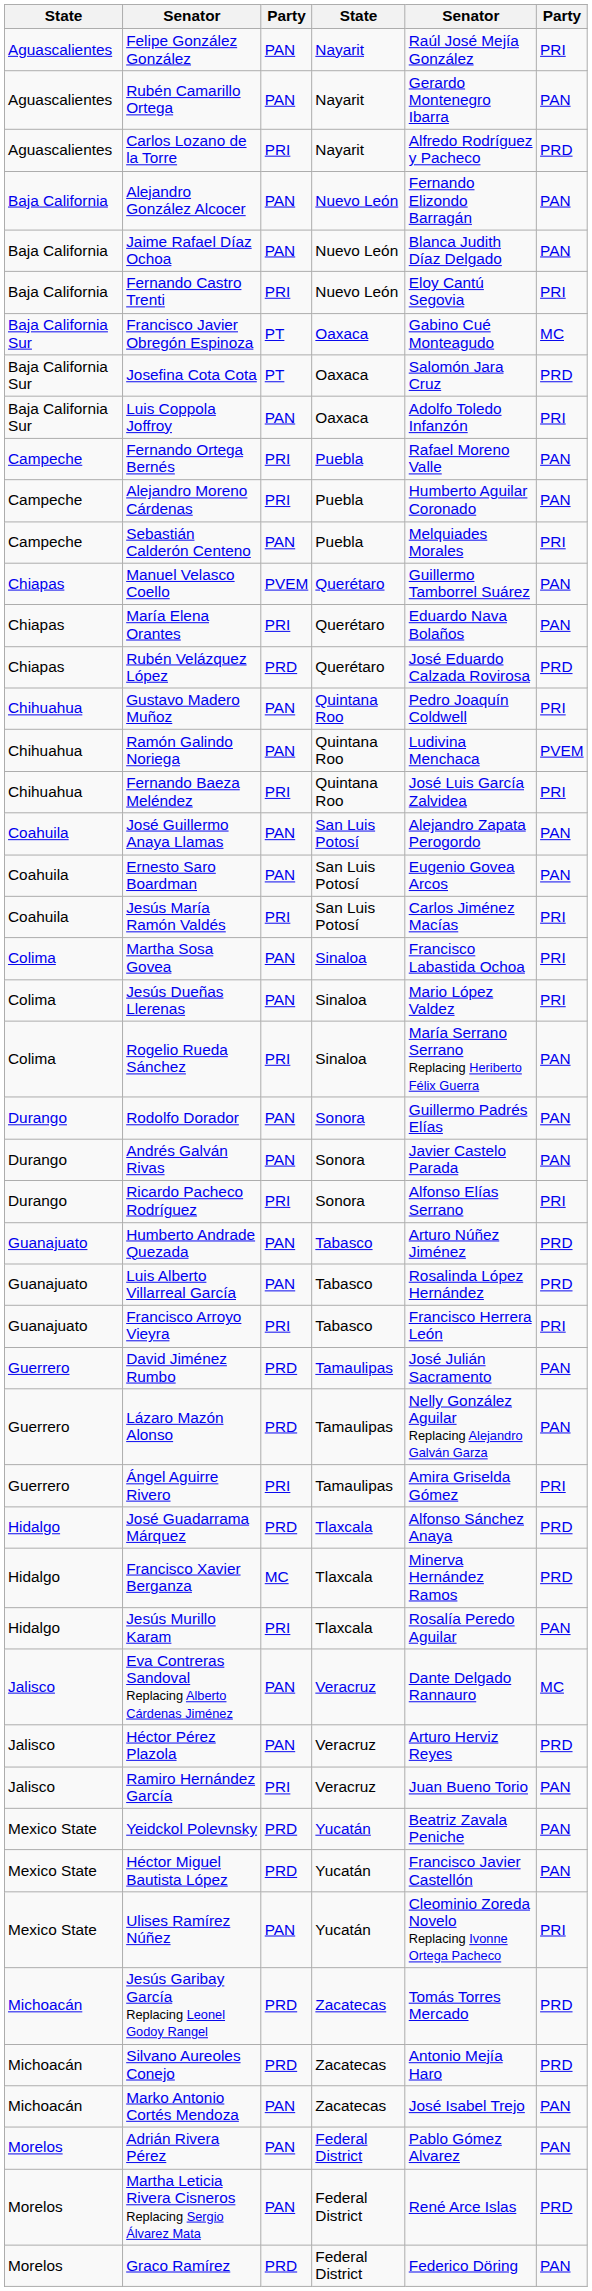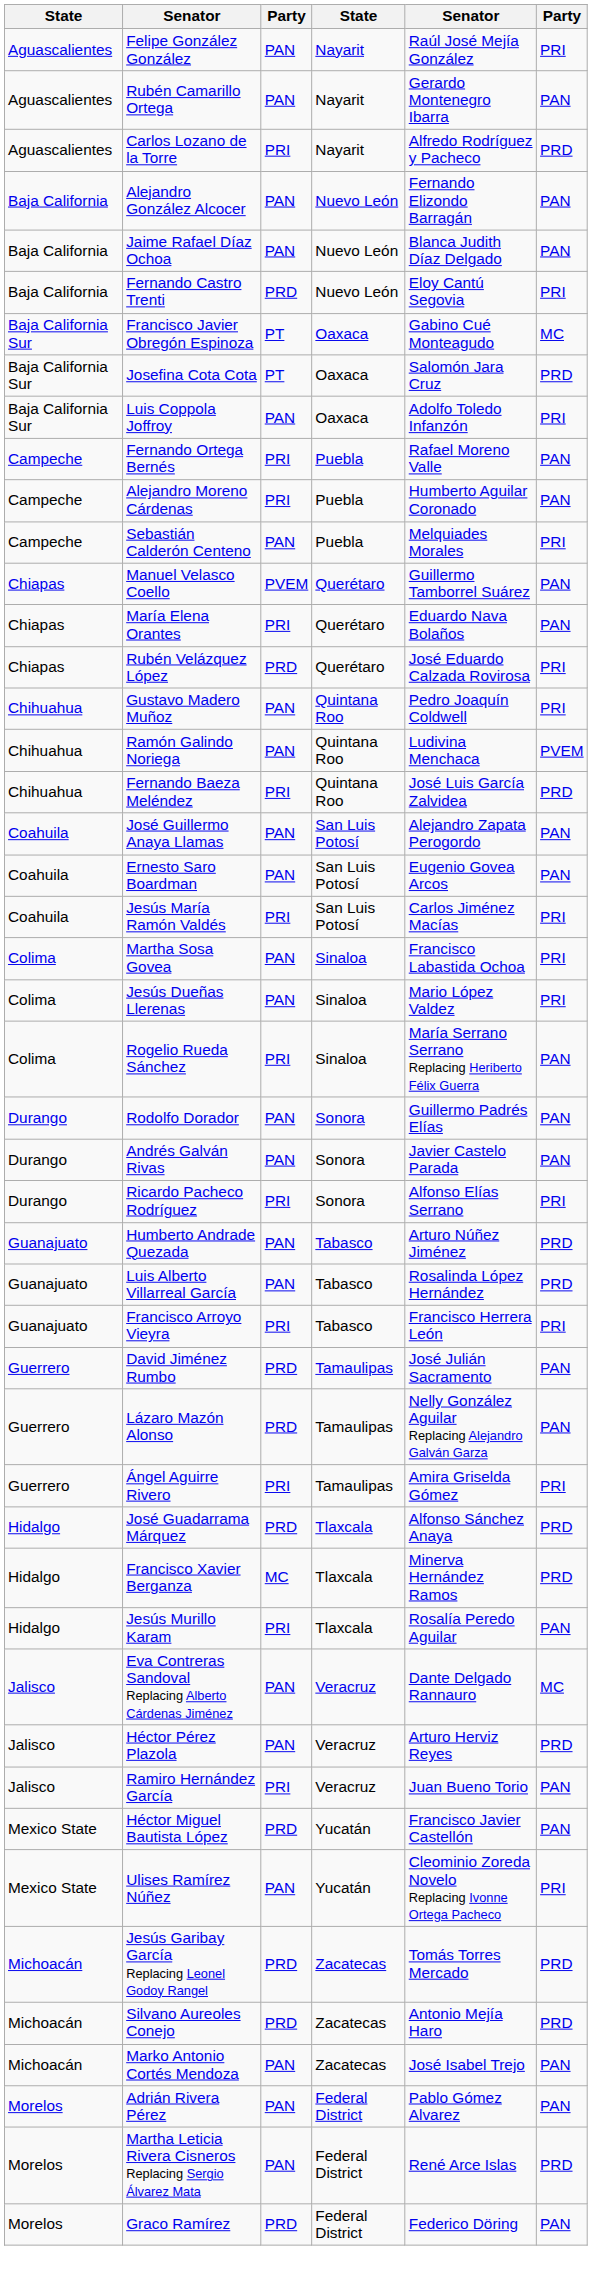 <table class="wikitable">
 <tr style="background:#efefef;">
 <th>State</th>
 <th>Senator</th>
 <th>Party</th>
 <th>State</th>
 <th>Senator</th>
 <th>Party</th>
 </tr>
 <tr>
 <td><a href='#'>Aguascalientes</a></td>
 <td><a href='#'>Felipe González González</a></td>
 <td><a href='#'>PAN</a></td>
 <td><a href='#'>Nayarit</a></td>
 <td><a href='#'>Raúl José Mejía González</a></td>
 <td><a href='#'>PRI</a></td>
 </tr>
 <tr>
 <td>Aguascalientes</td>
 <td><a href='#'>Rubén Camarillo Ortega</a></td>
 <td><a href='#'>PAN</a></td>
 <td>Nayarit</td>
 <td><a href='#'>Gerardo Montenegro Ibarra</a></td>
 <td><a href='#'>PAN</a></td>
 </tr>
 <tr>
 <td>Aguascalientes</td>
 <td><a href='#'>Carlos Lozano de la Torre</a></td>
 <td><a href='#'>PRI</a></td>
 <td>Nayarit</td>
 <td><a href='#'>Alfredo Rodríguez y Pacheco</a></td>
 <td><a href='#'>PRD</a></td>
 </tr>
 <tr>
 <td><a href='#'>Baja California</a></td>
 <td><a href='#'>Alejandro González Alcocer</a></td>
 <td><a href='#'>PAN</a></td>
 <td><a href='#'>Nuevo León</a></td>
 <td><a href='#'>Fernando Elizondo Barragán</a></td>
 <td><a href='#'>PAN</a></td>
 </tr>
 <tr>
 <td>Baja California</td>
 <td><a href='#'>Jaime Rafael Díaz Ochoa</a></td>
 <td><a href='#'>PAN</a></td>
 <td>Nuevo León</td>
 <td><a href='#'>Blanca Judith Díaz Delgado</a></td>
 <td><a href='#'>PAN</a></td>
 </tr>
 <tr>
 <td>Baja California</td>
 <td><a href='#'>Fernando Castro Trenti</a></td>
-<td><a href='#'>PRI</a></td>
+<td><a href='#'>PRD</a></td>
 <td>Nuevo León</td>
 <td><a href='#'>Eloy Cantú Segovia</a></td>
 <td><a href='#'>PRI</a></td>
 </tr>
 <tr>
 <td><a href='#'>Baja California Sur</a></td>
 <td><a href='#'>Francisco Javier Obregón Espinoza</a></td>
 <td><a href='#'>PT</a></td>
 <td><a href='#'>Oaxaca</a></td>
 <td><a href='#'>Gabino Cué Monteagudo</a></td>
 <td><a href='#'>MC</a></td>
 </tr>
 <tr>
 <td>Baja California Sur</td>
 <td><a href='#'>Josefina Cota Cota</a></td>
 <td><a href='#'>PT</a></td>
 <td>Oaxaca</td>
 <td><a href='#'>Salomón Jara Cruz</a></td>
 <td><a href='#'>PRD</a></td>
 </tr>
 <tr>
 <td>Baja California Sur</td>
 <td><a href='#'>Luis Coppola Joffroy</a></td>
 <td><a href='#'>PAN</a></td>
 <td>Oaxaca</td>
 <td><a href='#'>Adolfo Toledo Infanzón</a></td>
 <td><a href='#'>PRI</a></td>
 </tr>
 <tr>
 <td><a href='#'>Campeche</a></td>
 <td><a href='#'>Fernando Ortega Bernés</a></td>
 <td><a href='#'>PRI</a></td>
 <td><a href='#'>Puebla</a></td>
 <td><a href='#'>Rafael Moreno Valle</a></td>
 <td><a href='#'>PAN</a></td>
 </tr>
 <tr>
 <td>Campeche</td>
 <td><a href='#'>Alejandro Moreno Cárdenas</a></td>
 <td><a href='#'>PRI</a></td>
 <td>Puebla</td>
 <td><a href='#'>Humberto Aguilar Coronado</a></td>
 <td><a href='#'>PAN</a></td>
 </tr>
 <tr>
 <td>Campeche</td>
 <td><a href='#'>Sebastián Calderón Centeno</a></td>
 <td><a href='#'>PAN</a></td>
 <td>Puebla</td>
 <td><a href='#'>Melquiades Morales</a></td>
 <td><a href='#'>PRI</a></td>
 </tr>
 <tr>
 <td><a href='#'>Chiapas</a></td>
 <td><a href='#'>Manuel Velasco Coello</a></td>
 <td><a href='#'>PVEM</a></td>
 <td><a href='#'>Querétaro</a></td>
 <td><a href='#'>Guillermo Tamborrel Suárez</a></td>
 <td><a href='#'>PAN</a></td>
 </tr>
 <tr>
 <td>Chiapas</td>
 <td><a href='#'>María Elena Orantes</a></td>
 <td><a href='#'>PRI</a></td>
 <td>Querétaro</td>
 <td><a href='#'>Eduardo Nava Bolaños</a></td>
 <td><a href='#'>PAN</a></td>
 </tr>
 <tr>
 <td>Chiapas</td>
 <td><a href='#'>Rubén Velázquez López</a></td>
 <td><a href='#'>PRD</a></td>
 <td>Querétaro</td>
 <td><a href='#'>José Eduardo Calzada Rovirosa</a></td>
-<td><a href='#'>PRD</a></td>
+<td><a href='#'>PRI</a></td>
 </tr>
 <tr>
 <td><a href='#'>Chihuahua</a></td>
 <td><a href='#'>Gustavo Madero Muñoz</a></td>
 <td><a href='#'>PAN</a></td>
 <td><a href='#'>Quintana Roo</a></td>
 <td><a href='#'>Pedro Joaquín Coldwell</a></td>
 <td><a href='#'>PRI</a></td>
 </tr>
 <tr>
 <td>Chihuahua</td>
 <td><a href='#'>Ramón Galindo Noriega</a></td>
 <td><a href='#'>PAN</a></td>
 <td>Quintana Roo</td>
 <td><a href='#'>Ludivina Menchaca</a></td>
 <td><a href='#'>PVEM</a></td>
 </tr>
 <tr>
 <td>Chihuahua</td>
 <td><a href='#'>Fernando Baeza Meléndez</a></td>
 <td><a href='#'>PRI</a></td>
 <td>Quintana Roo</td>
 <td><a href='#'>José Luis García Zalvidea</a></td>
-<td><a href='#'>PRI</a></td>
+<td><a href='#'>PRD</a></td>
 </tr>
 <tr>
 <td><a href='#'>Coahuila</a></td>
 <td><a href='#'>José Guillermo Anaya Llamas</a></td>
 <td><a href='#'>PAN</a></td>
 <td><a href='#'>San Luis Potosí</a></td>
 <td><a href='#'>Alejandro Zapata Perogordo</a></td>
 <td><a href='#'>PAN</a></td>
 </tr>
 <tr>
 <td>Coahuila</td>
 <td><a href='#'>Ernesto Saro Boardman</a></td>
 <td><a href='#'>PAN</a></td>
 <td>San Luis Potosí</td>
 <td><a href='#'>Eugenio Govea Arcos</a></td>
 <td><a href='#'>PAN</a></td>
 </tr>
 <tr>
 <td>Coahuila</td>
 <td><a href='#'>Jesús María Ramón Valdés</a></td>
 <td><a href='#'>PRI</a></td>
 <td>San Luis Potosí</td>
 <td><a href='#'>Carlos Jiménez Macías</a></td>
 <td><a href='#'>PRI</a></td>
 </tr>
 <tr>
 <td><a href='#'>Colima</a></td>
 <td><a href='#'>Martha Sosa Govea</a></td>
 <td><a href='#'>PAN</a></td>
 <td><a href='#'>Sinaloa</a></td>
 <td><a href='#'>Francisco Labastida Ochoa</a></td>
 <td><a href='#'>PRI</a></td>
 </tr>
 <tr>
 <td>Colima</td>
 <td><a href='#'>Jesús Dueñas Llerenas</a></td>
 <td><a href='#'>PAN</a></td>
 <td>Sinaloa</td>
 <td><a href='#'>Mario López Valdez</a></td>
 <td><a href='#'>PRI</a></td>
 </tr>
 <tr>
 <td>Colima</td>
 <td><a href='#'>Rogelio Rueda Sánchez</a></td>
 <td><a href='#'>PRI</a></td>
 <td>Sinaloa</td>
 <td><a href='#'>María Serrano Serrano</a><br><small>Replacing <a href='#'>Heriberto Félix Guerra</a></small></td>
 <td><a href='#'>PAN</a></td>
 </tr>
 <tr>
 <td><a href='#'>Durango</a></td>
 <td><a href='#'>Rodolfo Dorador</a></td>
 <td><a href='#'>PAN</a></td>
 <td><a href='#'>Sonora</a></td>
 <td><a href='#'>Guillermo Padrés Elías</a></td>
 <td><a href='#'>PAN</a></td>
 </tr>
 <tr>
 <td>Durango</td>
 <td><a href='#'>Andrés Galván Rivas</a></td>
 <td><a href='#'>PAN</a></td>
 <td>Sonora</td>
 <td><a href='#'>Javier Castelo Parada</a></td>
 <td><a href='#'>PAN</a></td>
 </tr>
 <tr>
 <td>Durango</td>
 <td><a href='#'>Ricardo Pacheco Rodríguez</a></td>
 <td><a href='#'>PRI</a></td>
 <td>Sonora</td>
 <td><a href='#'>Alfonso Elías Serrano</a></td>
 <td><a href='#'>PRI</a></td>
 </tr>
 <tr>
 <td><a href='#'>Guanajuato</a></td>
 <td><a href='#'>Humberto Andrade Quezada</a></td>
 <td><a href='#'>PAN</a></td>
 <td><a href='#'>Tabasco</a></td>
 <td><a href='#'>Arturo Núñez Jiménez</a></td>
 <td><a href='#'>PRD</a></td>
 </tr>
 <tr>
 <td>Guanajuato</td>
 <td><a href='#'>Luis Alberto Villarreal García</a></td>
 <td><a href='#'>PAN</a></td>
 <td>Tabasco</td>
 <td><a href='#'>Rosalinda López Hernández</a></td>
 <td><a href='#'>PRD</a></td>
 </tr>
 <tr>
 <td>Guanajuato</td>
 <td><a href='#'>Francisco Arroyo Vieyra</a></td>
 <td><a href='#'>PRI</a></td>
 <td>Tabasco</td>
 <td><a href='#'>Francisco Herrera León</a></td>
 <td><a href='#'>PRI</a></td>
 </tr>
 <tr>
 <td><a href='#'>Guerrero</a></td>
 <td><a href='#'>David Jiménez Rumbo</a></td>
 <td><a href='#'>PRD</a></td>
 <td><a href='#'>Tamaulipas</a></td>
 <td><a href='#'>José Julián Sacramento</a></td>
 <td><a href='#'>PAN</a></td>
 </tr>
 <tr>
 <td>Guerrero</td>
 <td><a href='#'>Lázaro Mazón Alonso</a></td>
 <td><a href='#'>PRD</a></td>
 <td>Tamaulipas</td>
 <td><a href='#'>Nelly González Aguilar</a><br><small>Replacing <a href='#'>Alejandro Galván Garza</a></small></td>
 <td><a href='#'>PAN</a></td>
 </tr>
 <tr>
 <td>Guerrero</td>
 <td><a href='#'>Ángel Aguirre Rivero</a></td>
 <td><a href='#'>PRI</a></td>
 <td>Tamaulipas</td>
 <td><a href='#'>Amira Griselda Gómez</a></td>
 <td><a href='#'>PRI</a></td>
 </tr>
 <tr>
 <td><a href='#'>Hidalgo</a></td>
 <td><a href='#'>José Guadarrama Márquez</a></td>
 <td><a href='#'>PRD</a></td>
 <td><a href='#'>Tlaxcala</a></td>
 <td><a href='#'>Alfonso Sánchez Anaya</a></td>
 <td><a href='#'>PRD</a></td>
 </tr>
 <tr>
 <td>Hidalgo</td>
 <td><a href='#'>Francisco Xavier Berganza</a></td>
 <td><a href='#'>MC</a></td>
 <td>Tlaxcala</td>
 <td><a href='#'>Minerva Hernández Ramos</a></td>
 <td><a href='#'>PRD</a></td>
 </tr>
 <tr>
 <td>Hidalgo</td>
 <td><a href='#'>Jesús Murillo Karam</a></td>
 <td><a href='#'>PRI</a></td>
 <td>Tlaxcala</td>
 <td><a href='#'>Rosalía Peredo Aguilar</a></td>
 <td><a href='#'>PAN</a></td>
 </tr>
 <tr>
 <td><a href='#'>Jalisco</a></td>
 <td><a href='#'>Eva Contreras Sandoval</a><br><small>Replacing <a href='#'>Alberto Cárdenas Jiménez</a></small></td>
 <td><a href='#'>PAN</a></td>
 <td><a href='#'>Veracruz</a></td>
 <td><a href='#'>Dante Delgado Rannauro</a></td>
 <td><a href='#'>MC</a></td>
 </tr>
 <tr>
 <td>Jalisco</td>
 <td><a href='#'>Héctor Pérez Plazola</a></td>
 <td><a href='#'>PAN</a></td>
 <td>Veracruz</td>
 <td><a href='#'>Arturo Herviz Reyes</a></td>
 <td><a href='#'>PRD</a></td>
 </tr>
 <tr>
 <td>Jalisco</td>
 <td><a href='#'>Ramiro Hernández García</a></td>
 <td><a href='#'>PRI</a></td>
 <td>Veracruz</td>
 <td><a href='#'>Juan Bueno Torio</a></td>
 <td><a href='#'>PAN</a></td>
 </tr>
 <tr>
 <td>Mexico State</td>
-<td><a href='#'>Yeidckol Polevnsky</a></td>
-<td><a href='#'>PRD</a></td>
-<td><a href='#'>Yucatán</a></td>
-<td><a href='#'>Beatriz Zavala Peniche</a></td>
-<td><a href='#'>PAN</a></td>
-</tr>
-<tr>
-<td>Mexico State</td>
 <td><a href='#'>Héctor Miguel Bautista López</a></td>
 <td><a href='#'>PRD</a></td>
 <td>Yucatán</td>
 <td><a href='#'>Francisco Javier Castellón</a></td>
 <td><a href='#'>PAN</a></td>
 </tr>
 <tr>
 <td>Mexico State</td>
 <td><a href='#'>Ulises Ramírez Núñez</a></td>
 <td><a href='#'>PAN</a></td>
 <td>Yucatán</td>
 <td><a href='#'>Cleominio Zoreda Novelo</a><br><small>Replacing <a href='#'>Ivonne Ortega Pacheco</a></small></td>
 <td><a href='#'>PRI</a></td>
 </tr>
 <tr>
 <td><a href='#'>Michoacán</a></td>
 <td><a href='#'>Jesús Garibay García</a><br><small>Replacing <a href='#'>Leonel Godoy Rangel</a></small></td>
 <td><a href='#'>PRD</a></td>
 <td><a href='#'>Zacatecas</a></td>
 <td><a href='#'>Tomás Torres Mercado</a></td>
 <td><a href='#'>PRD</a></td>
 </tr>
 <tr>
 <td>Michoacán</td>
 <td><a href='#'>Silvano Aureoles Conejo</a></td>
 <td><a href='#'>PRD</a></td>
 <td>Zacatecas</td>
 <td><a href='#'>Antonio Mejía Haro</a></td>
 <td><a href='#'>PRD</a></td>
 </tr>
 <tr>
 <td>Michoacán</td>
 <td><a href='#'>Marko Antonio Cortés Mendoza</a></td>
 <td><a href='#'>PAN</a></td>
 <td>Zacatecas</td>
 <td><a href='#'>José Isabel Trejo</a></td>
 <td><a href='#'>PAN</a></td>
 </tr>
 <tr>
 <td><a href='#'>Morelos</a></td>
 <td><a href='#'>Adrián Rivera Pérez</a></td>
 <td><a href='#'>PAN</a></td>
 <td><a href='#'>Federal District</a></td>
 <td><a href='#'>Pablo Gómez Alvarez</a></td>
 <td><a href='#'>PAN</a></td>
 </tr>
 <tr>
 <td>Morelos</td>
 <td><a href='#'>Martha Leticia Rivera Cisneros</a><br><small>Replacing <a href='#'>Sergio Álvarez Mata</a></small></td>
 <td><a href='#'>PAN</a></td>
 <td>Federal District</td>
 <td><a href='#'>René Arce Islas</a></td>
 <td><a href='#'>PRD</a></td>
 </tr>
 <tr>
 <td>Morelos</td>
 <td><a href='#'>Graco Ramírez</a></td>
 <td><a href='#'>PRD</a></td>
 <td>Federal District</td>
 <td><a href='#'>Federico Döring</a></td>
 <td><a href='#'>PAN</a></td>
 </tr>
 </table>
